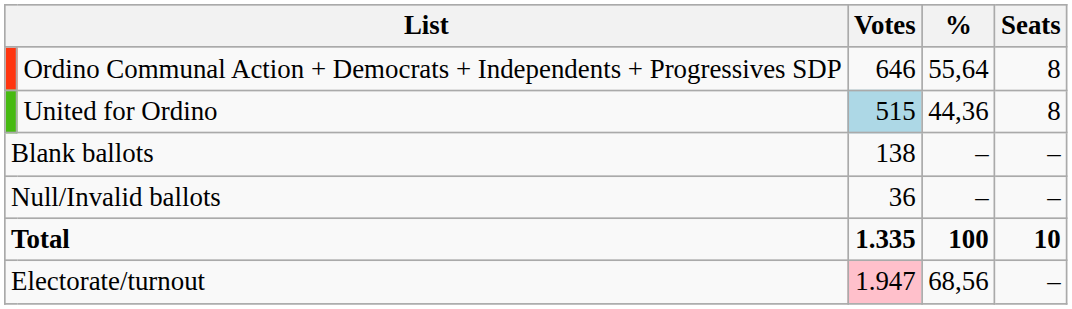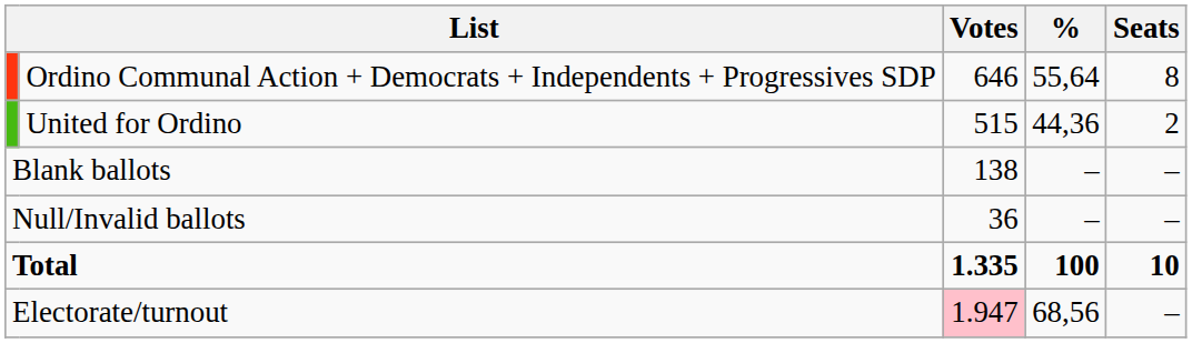 <table class="wikitable" style="text-align:right">
 <tr>
 <th colspan="2">List</th>
 <th>Votes</th>
 <th>%</th>
 <th>Seats</th>
 </tr>
 <tr>
 <td bgcolor="#FF350F"></td>
 <td align="left">Ordino Communal Action + Democrats + Independents + Progressives SDP</td>
 <td>646</td>
 <td>55,64</td>
 <td>8</td>
 </tr>
 <tr>
 <td bgcolor="#46ba11"></td>
 <td align="left">United for Ordino</td>
-<td style="background: lightblue;">515</td>
+<td>515</td>
 <td>44,36</td>
-<td>8</td>
+<td>2</td>
 </tr>
 <tr>
 <td colspan="2" align="left">Blank ballots</td>
 <td>138</td>
 <td>–</td>
 <td>–</td>
 </tr>
 <tr>
 <td colspan="2" align="left">Null/Invalid ballots</td>
 <td>36</td>
 <td>–</td>
 <td>–</td>
 </tr>
 <tr>
 <td colspan="2" align="left"><strong>Total</strong></td>
 <td><strong>1.335</strong></td>
 <td><strong>100</strong></td>
 <td><strong>10</strong></td>
 </tr>
 <tr>
 <td colspan="2" align="left">Electorate/turnout</td>
 <td style="background: pink;">1.947</td>
 <td>68,56</td>
 <td>–</td>
 </tr>
 </table>
